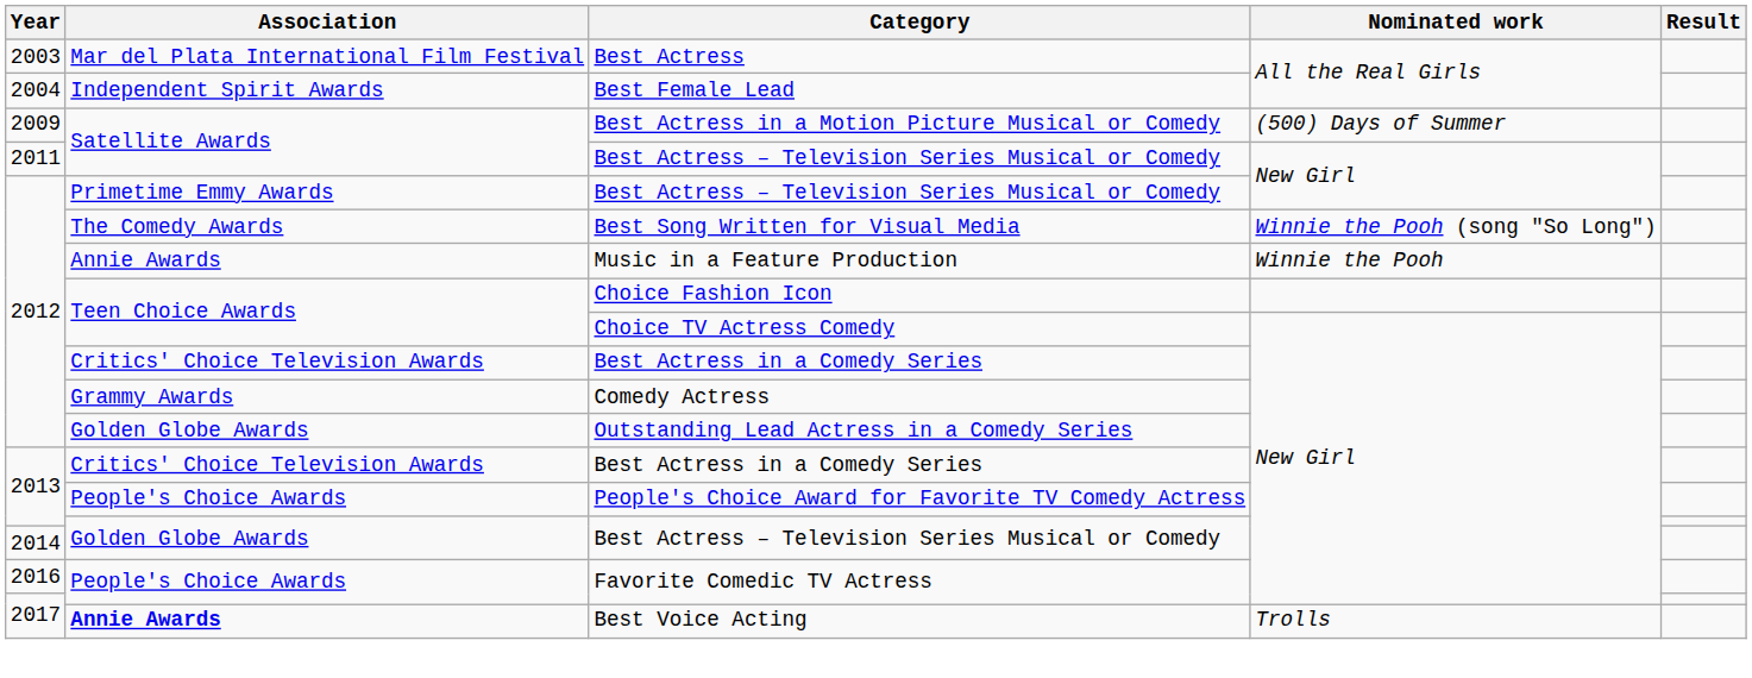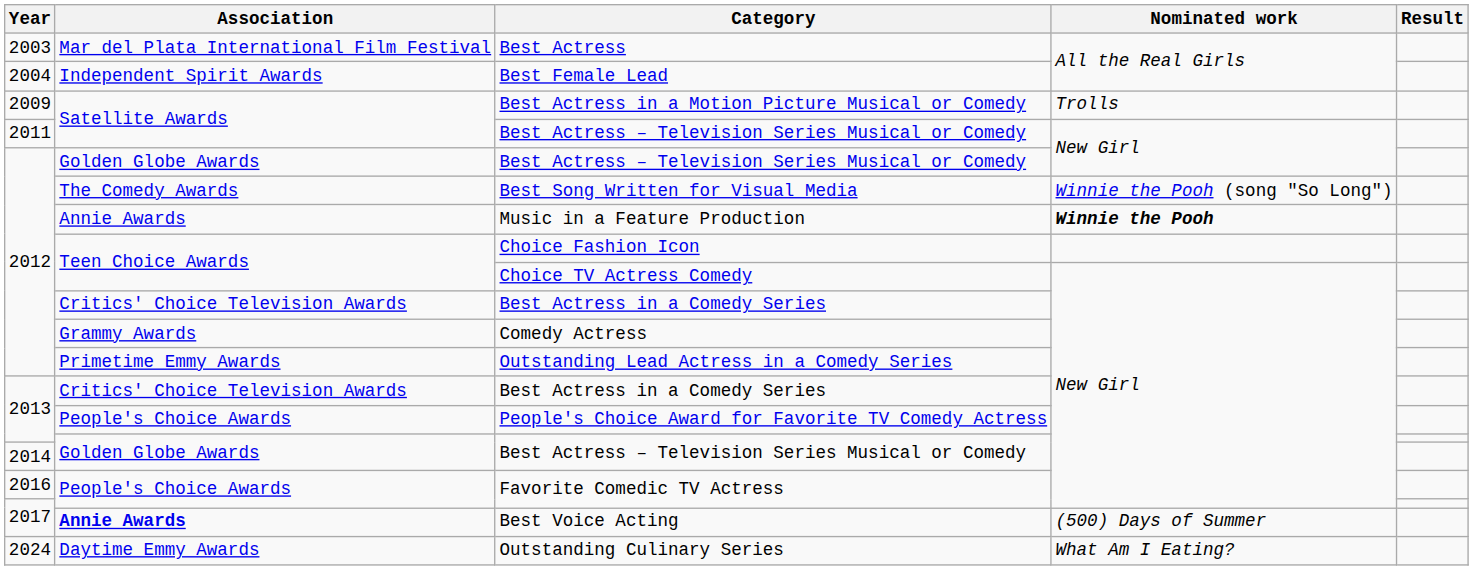 <table class="wikitable sortable">
 <tr>
 <th>Year</th>
 <th>Association</th>
 <th>Category</th>
 <th>Nominated work</th>
 <th>Result</th>
 </tr>
 <tr>
 <td>2003</td>
 <td><a href='#'>Mar del Plata International Film Festival</a></td>
 <td><a href='#'>Best Actress</a></td>
 <td rowspan="2"><em>All the Real Girls</em></td>
 <td></td>
 </tr>
 <tr>
 <td>2004</td>
 <td><a href='#'>Independent Spirit Awards</a></td>
 <td><a href='#'>Best Female Lead</a></td>
 <td></td>
 </tr>
 <tr>
 <td>2009</td>
 <td rowspan="2"><a href='#'>Satellite Awards</a></td>
 <td><a href='#'>Best Actress in a Motion Picture Musical or Comedy</a></td>
-<td><em>(500) Days of Summer</em></td>
+<td><em>Trolls</em></td>
 <td></td>
 </tr>
 <tr>
 <td>2011</td>
 <td><a href='#'>Best Actress – Television Series Musical or Comedy</a></td>
 <td rowspan="2"><em>New Girl</em></td>
 <td></td>
 </tr>
 <tr>
 <td rowspan="8">2012</td>
-<td><a href='#'>Primetime Emmy Awards</a></td>
+<td><a href='#'>Golden Globe Awards</a></td>
 <td><a href='#'>Best Actress – Television Series Musical or Comedy</a></td>
 <td></td>
 </tr>
 <tr>
 <td><a href='#'>The Comedy Awards</a></td>
 <td><a href='#'>Best Song Written for Visual Media</a></td>
 <td><em><a href='#'>Winnie the Pooh</a></em> (song "So Long")</td>
 <td></td>
 </tr>
 <tr>
 <td><a href='#'>Annie Awards</a></td>
 <td>Music in a Feature Production</td>
-<td><em>Winnie the Pooh</em></td>
+<td><strong><em>Winnie the Pooh</em></strong></td>
 <td></td>
 </tr>
 <tr>
 <td rowspan="2"><a href='#'>Teen Choice Awards</a></td>
 <td><a href='#'>Choice Fashion Icon</a></td>
 <td></td>
 <td></td>
 </tr>
 <tr>
 <td><a href='#'>Choice TV Actress Comedy</a></td>
 <td rowspan="10"><em>New Girl</em></td>
 <td></td>
 </tr>
 <tr>
 <td><a href='#'>Critics' Choice Television Awards</a></td>
 <td><a href='#'>Best Actress in a Comedy Series</a></td>
 <td> </td>
 </tr>
 <tr>
 <td><a href='#'>Grammy Awards</a></td>
 <td>Comedy Actress</td>
 <td></td>
 </tr>
 <tr>
-<td><a href='#'>Golden Globe Awards</a></td>
+<td><a href='#'>Primetime Emmy Awards</a></td>
 <td><a href='#'>Outstanding Lead Actress in a Comedy Series</a></td>
 <td></td>
 </tr>
 <tr>
 <td rowspan="3">2013</td>
 <td><a href='#'>Critics' Choice Television Awards</a></td>
 <td>Best Actress in a Comedy Series</td>
 <td></td>
 </tr>
 <tr>
 <td><a href='#'>People's Choice Awards</a></td>
 <td><a href='#'>People's Choice Award for Favorite TV Comedy Actress</a></td>
 <td></td>
 </tr>
 <tr>
 <td rowspan="2"><a href='#'>Golden Globe Awards</a></td>
 <td rowspan="2">Best Actress – Television Series Musical or Comedy</td>
 <td></td>
 </tr>
 <tr>
 <td>2014</td>
 <td></td>
 </tr>
 <tr>
 <td>2016</td>
 <td rowspan="2"><a href='#'>People's Choice Awards</a></td>
 <td rowspan="2">Favorite Comedic TV Actress</td>
 <td></td>
 </tr>
 <tr>
 <td rowspan="2">2017</td>
 <td></td>
 </tr>
 <tr>
 <td><strong><a href='#'>Annie Awards</a></strong></td>
 <td>Best Voice Acting</td>
-<td><em>Trolls</em></td>
+<td><em>(500) Days of Summer</em></td>
+<td></td>
+</tr>
+<tr>
+<td>2024</td>
+<td><a href='#'>Daytime Emmy Awards</a></td>
+<td>Outstanding Culinary Series</td>
+<td><em>What Am I Eating?</em></td>
 <td></td>
 </tr>
 </table>
